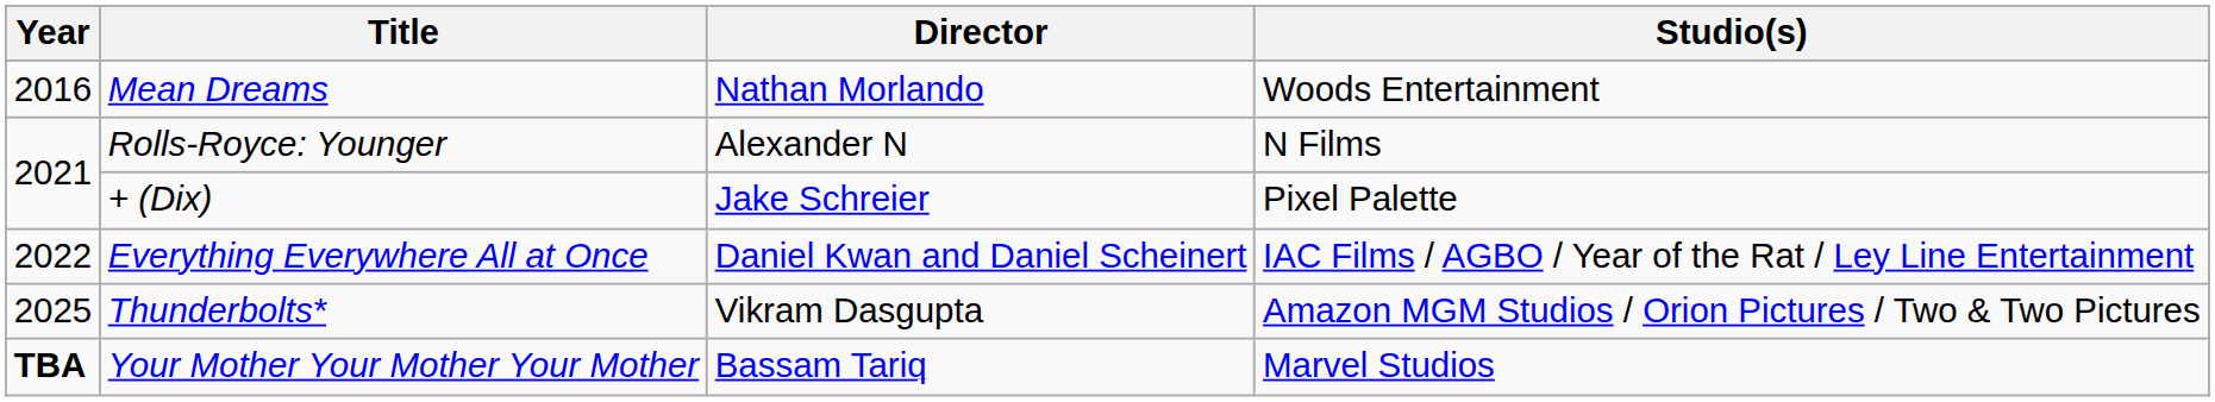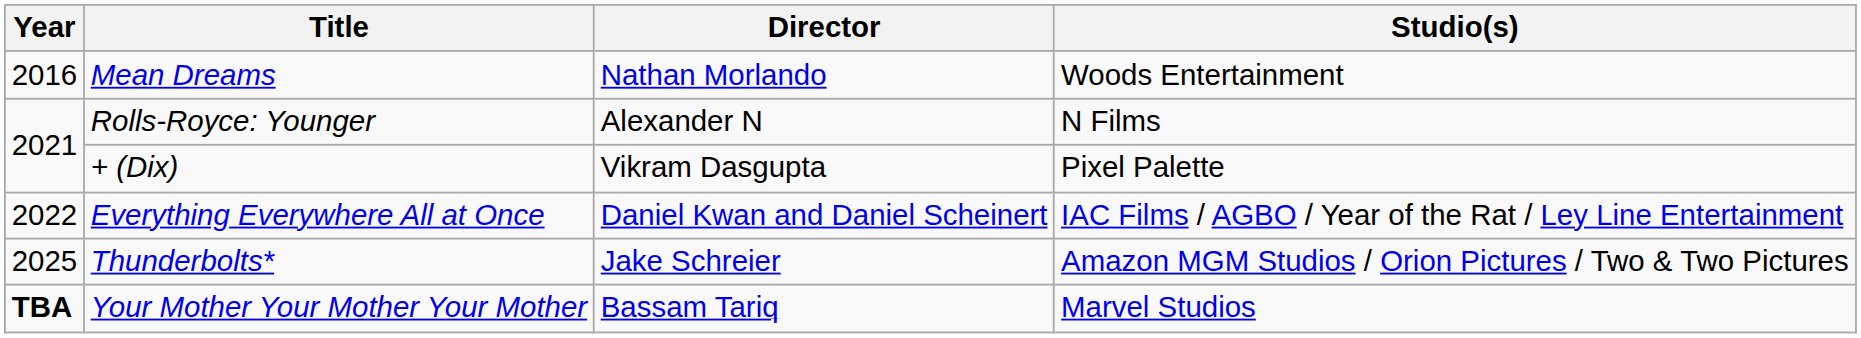 <table class="wikitable sortable">
 <tr>
 <th>Year</th>
 <th>Title</th>
 <th>Director</th>
 <th>Studio(s)</th>
 </tr>
 <tr>
 <td>2016</td>
 <td><em><a href='#'>Mean Dreams</a></em></td>
 <td><a href='#'>Nathan Morlando</a></td>
 <td>Woods Entertainment</td>
 </tr>
 <tr>
 <td rowspan="2">2021</td>
 <td><em>Rolls-Royce: Younger</em></td>
 <td>Alexander N</td>
 <td>N Films</td>
 </tr>
 <tr>
 <td><em>+ (Dix)</em></td>
-<td><a href='#'>Jake Schreier</a></td>
+<td>Vikram Dasgupta</td>
 <td>Pixel Palette</td>
 </tr>
 <tr>
 <td>2022</td>
 <td><em><a href='#'>Everything Everywhere All at Once</a></em></td>
 <td><a href='#'>Daniel Kwan and Daniel Scheinert</a></td>
 <td><a href='#'>IAC Films</a> / <a href='#'>AGBO</a> / Year of the Rat / <a href='#'>Ley Line Entertainment</a></td>
 </tr>
 <tr>
 <td>2025</td>
 <td><em><a href='#'>Thunderbolts*</a></em></td>
-<td>Vikram Dasgupta</td>
+<td><a href='#'>Jake Schreier</a></td>
 <td><a href='#'>Amazon MGM Studios</a> / <a href='#'>Orion Pictures</a> / Two & Two Pictures</td>
 </tr>
 <tr>
 <td><strong>TBA</strong></td>
 <td><em><a href='#'>Your Mother Your Mother Your Mother</a></em></td>
 <td><a href='#'>Bassam Tariq</a></td>
 <td><a href='#'>Marvel Studios</a></td>
 </tr>
 </table>
